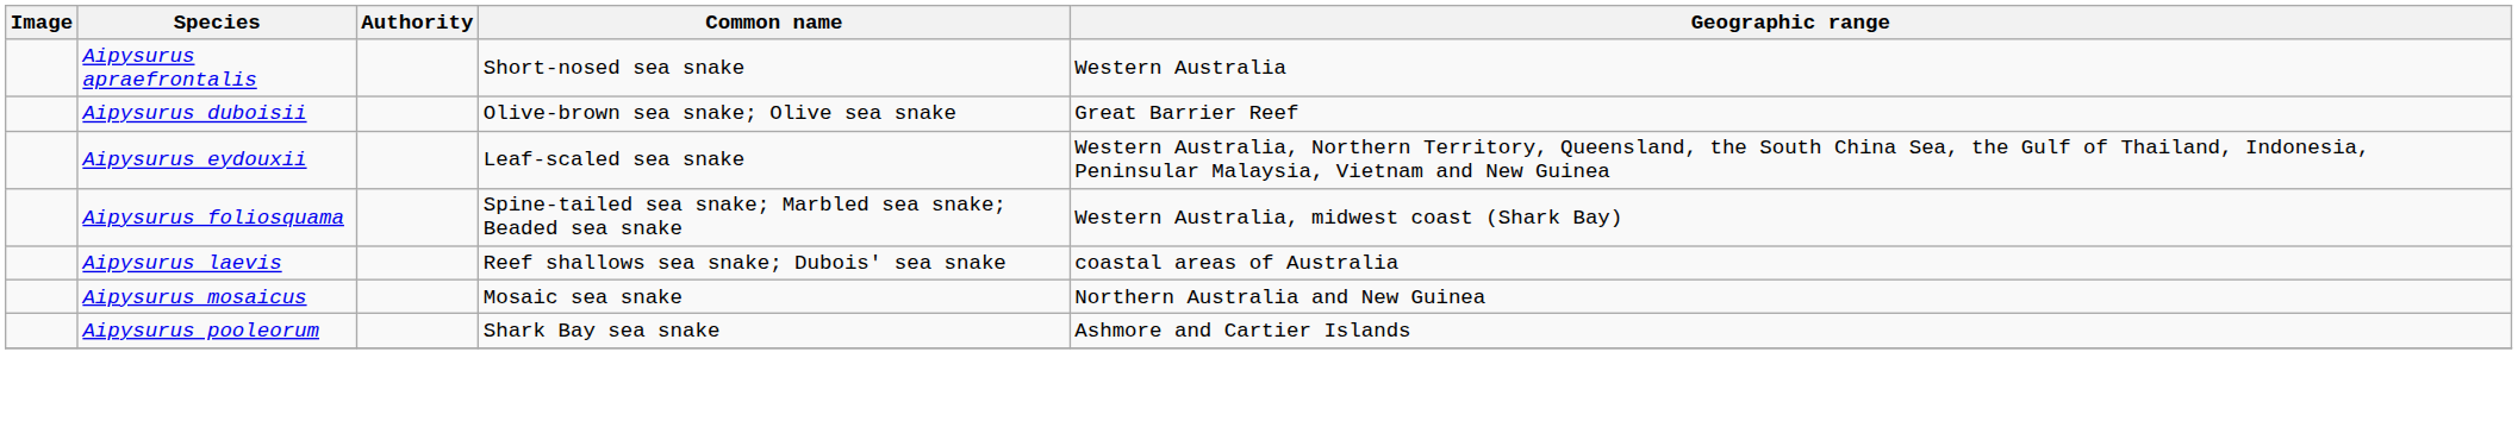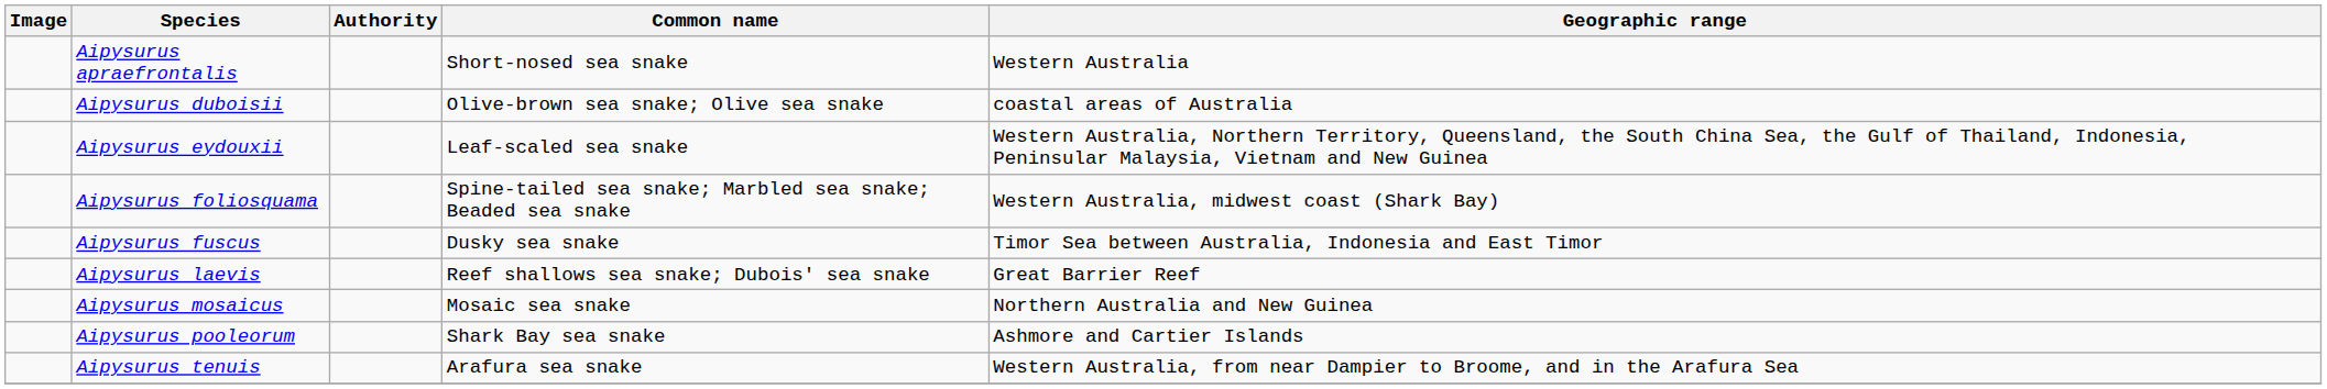 <table class="wikitable">
 <tr>
 <th>Image</th>
 <th>Species</th>
 <th>Authority</th>
 <th>Common name</th>
 <th>Geographic range</th>
 </tr>
 <tr>
 <td></td>
 <td><em><a href='#'>Aipysurus apraefrontalis</a></em></td>
 <td></td>
 <td>Short-nosed sea snake</td>
 <td>Western Australia</td>
 </tr>
 <tr>
 <td></td>
 <td><em><a href='#'>Aipysurus duboisii</a></em></td>
 <td></td>
 <td>Olive-brown sea snake; Olive sea snake</td>
-<td>Great Barrier Reef</td>
+<td>coastal areas of Australia</td>
 </tr>
 <tr>
 <td></td>
 <td><em><a href='#'>Aipysurus eydouxii</a></em></td>
 <td></td>
 <td>Leaf-scaled sea snake</td>
 <td>Western Australia, Northern Territory, Queensland, the South China Sea, the Gulf of Thailand, Indonesia, Peninsular Malaysia, Vietnam and New Guinea</td>
 </tr>
 <tr>
 <td></td>
 <td><em><a href='#'>Aipysurus foliosquama</a></em></td>
 <td></td>
 <td>Spine-tailed sea snake; Marbled sea snake; Beaded sea snake</td>
 <td>Western Australia, midwest coast (Shark Bay)</td>
 </tr>
 <tr>
 <td></td>
+<td><em><a href='#'>Aipysurus fuscus</a></em></td>
+<td></td>
+<td>Dusky sea snake</td>
+<td>Timor Sea between Australia, Indonesia and East Timor</td>
+</tr>
+<tr>
+<td></td>
 <td><em><a href='#'>Aipysurus laevis</a></em></td>
 <td></td>
 <td>Reef shallows sea snake; Dubois' sea snake</td>
-<td>coastal areas of Australia</td>
+<td>Great Barrier Reef</td>
 </tr>
 <tr>
 <td></td>
 <td><em><a href='#'>Aipysurus mosaicus</a></em></td>
 <td></td>
 <td>Mosaic sea snake</td>
 <td>Northern Australia and New Guinea</td>
 </tr>
 <tr>
 <td></td>
 <td><em><a href='#'>Aipysurus pooleorum</a></em></td>
 <td></td>
 <td>Shark Bay sea snake</td>
 <td>Ashmore and Cartier Islands</td>
 </tr>
 <tr>
+<td></td>
+<td><em><a href='#'>Aipysurus tenuis</a></em></td>
+<td></td>
+<td>Arafura sea snake</td>
+<td>Western Australia, from near Dampier to Broome, and in the Arafura Sea</td>
+</tr>
+<tr>
 </tr>
 </table>
